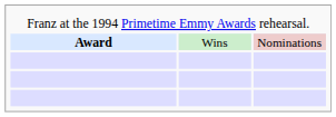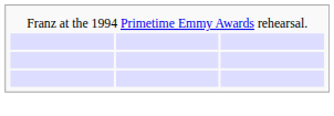 <table class="infobox" style="width: 25em; text-align: left; font-size: 70%; vertical-align: middle;">
 <tr>
 <td colspan="3" style="text-align:center;"></td>
 </tr>
 <tr>
 <td colspan="3" style="text-align:center;">Franz at the 1994 <a href='#'>Primetime Emmy Awards</a> rehearsal.</td>
-</tr>
-<tr bgcolor=#D9E8FF style="text-align:center;">
-<th style="vertical-align: middle;">Award</th>
-<td style="background:#cceecc; font-size:8pt; vertical-align: middle;" width="60px">Wins</td>
-<td style="background:#eecccc; font-size:8pt; vertical-align: middle;" width="60px">Nominations</td>
 </tr>
 <tr bgcolor=#ddddff>
 <td align="center"><br></td>
 <td></td>
 <td></td>
 </tr>
 <tr bgcolor=#ddddff>
 <td align="center"><br></td>
 <td></td>
 <td></td>
 </tr>
 <tr bgcolor=#ddddff>
 <td align="center"><br></td>
 <td></td>
 <td></td>
 </tr>
 </table>
